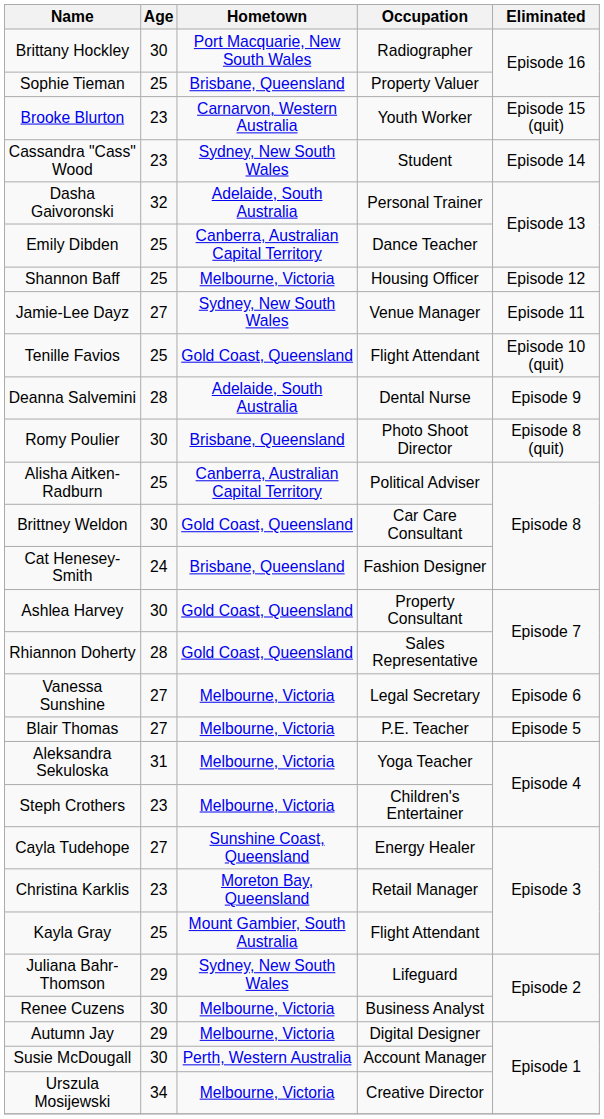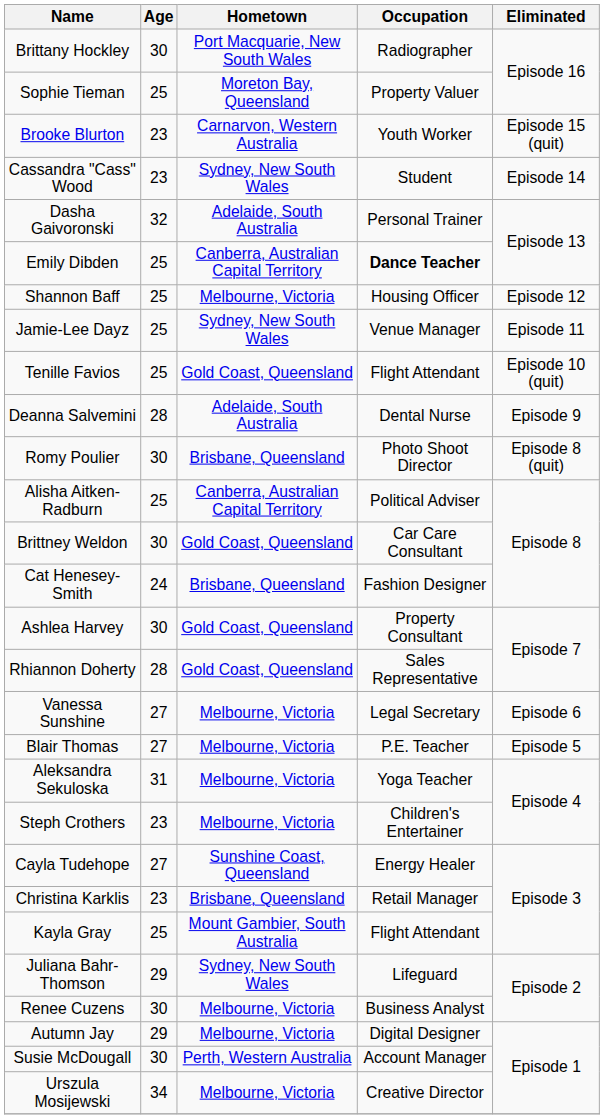 <table class="wikitable" style="text-align:center">
 <tr>
 <th>Name</th>
 <th>Age</th>
 <th>Hometown</th>
 <th>Occupation</th>
 <th>Eliminated</th>
 </tr>
 <tr>
 <td>Brittany Hockley</td>
 <td>30</td>
 <td><a href='#'>Port Macquarie, New South Wales</a></td>
 <td>Radiographer</td>
 <td rowspan="2">Episode 16</td>
 </tr>
 <tr>
 <td>Sophie Tieman</td>
 <td>25</td>
-<td><a href='#'>Brisbane, Queensland</a></td>
+<td><a href='#'>Moreton Bay, Queensland</a></td>
 <td>Property Valuer</td>
 </tr>
 <tr>
 <td><a href='#'>Brooke Blurton</a></td>
 <td>23</td>
 <td><a href='#'>Carnarvon, Western Australia</a></td>
 <td>Youth Worker</td>
 <td>Episode 15 (quit)</td>
 </tr>
 <tr>
 <td>Cassandra "Cass" Wood</td>
 <td>23</td>
 <td><a href='#'>Sydney, New South Wales</a></td>
 <td>Student</td>
 <td>Episode 14</td>
 </tr>
 <tr>
 <td>Dasha Gaivoronski</td>
 <td>32</td>
 <td><a href='#'>Adelaide, South Australia</a></td>
 <td>Personal Trainer</td>
 <td rowspan="2">Episode 13</td>
 </tr>
 <tr>
 <td>Emily Dibden</td>
 <td>25</td>
 <td><a href='#'>Canberra, Australian Capital Territory</a></td>
-<td>Dance Teacher</td>
+<td><strong>Dance Teacher</strong></td>
 </tr>
 <tr>
 <td>Shannon Baff</td>
 <td>25</td>
 <td><a href='#'>Melbourne, Victoria</a></td>
 <td>Housing Officer</td>
 <td>Episode 12</td>
 </tr>
 <tr>
 <td>Jamie-Lee Dayz</td>
-<td>27</td>
+<td>25</td>
 <td><a href='#'>Sydney, New South Wales</a></td>
 <td>Venue Manager</td>
 <td>Episode 11</td>
 </tr>
 <tr>
 <td>Tenille Favios</td>
 <td>25</td>
 <td><a href='#'>Gold Coast, Queensland</a></td>
 <td>Flight Attendant</td>
 <td>Episode 10 (quit)</td>
 </tr>
 <tr>
 <td>Deanna Salvemini</td>
 <td>28</td>
 <td><a href='#'>Adelaide, South Australia</a></td>
 <td>Dental Nurse</td>
 <td>Episode 9</td>
 </tr>
 <tr>
 <td>Romy Poulier</td>
 <td>30</td>
 <td><a href='#'>Brisbane, Queensland</a></td>
 <td>Photo Shoot Director</td>
 <td>Episode 8 (quit)</td>
 </tr>
 <tr>
 <td>Alisha Aitken-Radburn</td>
 <td>25</td>
 <td><a href='#'>Canberra, Australian Capital Territory</a></td>
 <td>Political Adviser</td>
 <td rowspan="3">Episode 8</td>
 </tr>
 <tr>
 <td>Brittney Weldon</td>
 <td>30</td>
 <td><a href='#'>Gold Coast, Queensland</a></td>
 <td>Car Care Consultant</td>
 </tr>
 <tr>
 <td>Cat Henesey-Smith</td>
 <td>24</td>
 <td><a href='#'>Brisbane, Queensland</a></td>
 <td>Fashion Designer</td>
 </tr>
 <tr>
 <td>Ashlea Harvey</td>
 <td>30</td>
 <td><a href='#'>Gold Coast, Queensland</a></td>
 <td>Property Consultant</td>
 <td rowspan="2">Episode 7</td>
 </tr>
 <tr>
 <td>Rhiannon Doherty</td>
 <td>28</td>
 <td><a href='#'>Gold Coast, Queensland</a></td>
 <td>Sales Representative</td>
 </tr>
 <tr>
 <td>Vanessa Sunshine</td>
 <td>27</td>
 <td><a href='#'>Melbourne, Victoria</a></td>
 <td>Legal Secretary</td>
 <td>Episode 6</td>
 </tr>
 <tr>
 <td>Blair Thomas</td>
 <td>27</td>
 <td><a href='#'>Melbourne, Victoria</a></td>
 <td>P.E. Teacher</td>
 <td>Episode 5</td>
 </tr>
 <tr>
 <td>Aleksandra Sekuloska</td>
 <td>31</td>
 <td><a href='#'>Melbourne, Victoria</a></td>
 <td>Yoga Teacher</td>
 <td rowspan="2">Episode 4</td>
 </tr>
 <tr>
 <td>Steph Crothers</td>
 <td>23</td>
 <td><a href='#'>Melbourne, Victoria</a></td>
 <td>Children's Entertainer</td>
 </tr>
 <tr>
 <td>Cayla Tudehope</td>
 <td>27</td>
 <td><a href='#'>Sunshine Coast, Queensland</a></td>
 <td>Energy Healer</td>
 <td rowspan="3">Episode 3</td>
 </tr>
 <tr>
 <td>Christina Karklis</td>
 <td>23</td>
-<td><a href='#'>Moreton Bay, Queensland</a></td>
+<td><a href='#'>Brisbane, Queensland</a></td>
 <td>Retail Manager</td>
 </tr>
 <tr>
 <td>Kayla Gray</td>
 <td>25</td>
 <td><a href='#'>Mount Gambier, South Australia</a></td>
 <td>Flight Attendant</td>
 </tr>
 <tr>
 <td>Juliana Bahr-Thomson</td>
 <td>29</td>
 <td><a href='#'>Sydney, New South Wales</a></td>
 <td>Lifeguard</td>
 <td rowspan="2">Episode 2</td>
 </tr>
 <tr>
 <td>Renee Cuzens</td>
 <td>30</td>
 <td><a href='#'>Melbourne, Victoria</a></td>
 <td>Business Analyst</td>
 </tr>
 <tr>
 <td>Autumn Jay</td>
 <td>29</td>
 <td><a href='#'>Melbourne, Victoria</a></td>
 <td>Digital Designer</td>
 <td rowspan="3">Episode 1</td>
 </tr>
 <tr>
 <td>Susie McDougall</td>
 <td>30</td>
 <td><a href='#'>Perth, Western Australia</a></td>
 <td>Account Manager</td>
 </tr>
 <tr>
 <td>Urszula Mosijewski</td>
 <td>34</td>
 <td><a href='#'>Melbourne, Victoria</a></td>
 <td>Creative Director</td>
 </tr>
 <tr>
 </tr>
 </table>
